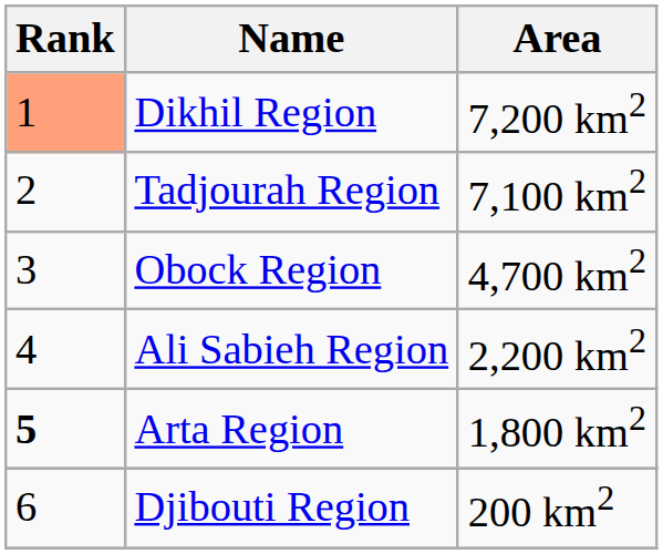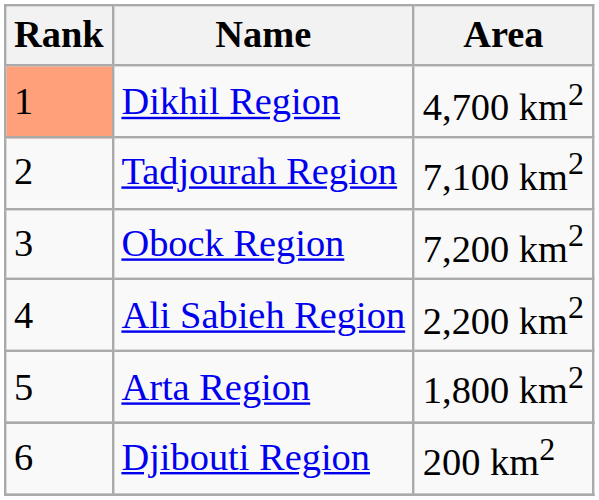 <table class="wikitable">
 <tr>
 <th>Rank</th>
 <th>Name</th>
 <th>Area</th>
 </tr>
 <tr>
 <td style="background: lightsalmon;">1</td>
 <td><a href='#'>Dikhil Region</a></td>
-<td>7,200 km<sup>2</sup></td>
+<td>4,700 km<sup>2</sup></td>
 </tr>
 <tr>
 <td>2</td>
 <td><a href='#'>Tadjourah Region</a></td>
 <td>7,100 km<sup>2</sup></td>
 </tr>
 <tr>
 <td>3</td>
 <td><a href='#'>Obock Region</a></td>
-<td>4,700 km<sup>2</sup></td>
+<td>7,200 km<sup>2</sup></td>
 </tr>
 <tr>
 <td>4</td>
 <td><a href='#'>Ali Sabieh Region</a></td>
 <td>2,200 km<sup>2</sup></td>
 </tr>
 <tr>
-<td><strong>5</strong></td>
+<td>5</td>
 <td><a href='#'>Arta Region</a></td>
 <td>1,800 km<sup>2</sup></td>
 </tr>
 <tr>
 </tr>
 <tr>
 <td>6</td>
 <td><a href='#'>Djibouti Region</a></td>
 <td>200 km<sup>2</sup></td>
 </tr>
 <tr>
 </tr>
 </table>
